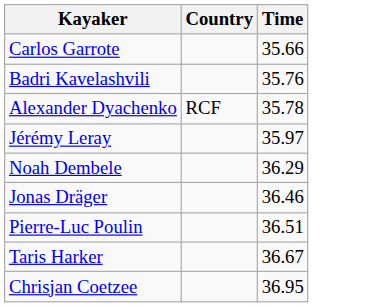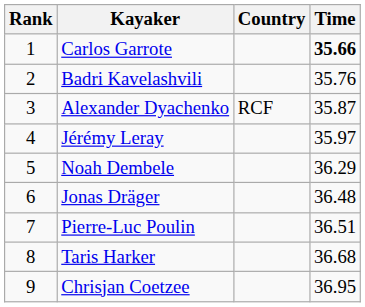 <table class="wikitable" style="text-align:center">
 <tr>
+<th>Rank</th>
 <th>Kayaker</th>
 <th>Country</th>
 <th>Time</th>
 </tr>
 <tr>
+<td>1</td>
 <td align="left"><a href='#'>Carlos Garrote</a></td>
 <td align="left"></td>
-<td>35.66</td>
+<td><strong>35.66</strong></td>
 </tr>
 <tr>
+<td>2</td>
 <td align="left"><a href='#'>Badri Kavelashvili</a></td>
 <td align="left"></td>
 <td>35.76</td>
 </tr>
 <tr>
+<td>3</td>
 <td align="left"><a href='#'>Alexander Dyachenko</a></td>
 <td align="left"> RCF</td>
-<td>35.78</td>
+<td>35.87</td>
 </tr>
 <tr>
+<td>4</td>
 <td align="left"><a href='#'>Jérémy Leray</a></td>
 <td align="left"></td>
 <td>35.97</td>
 </tr>
 <tr>
+<td>5</td>
 <td align="left"><a href='#'>Noah Dembele</a></td>
 <td align="left"></td>
 <td>36.29</td>
 </tr>
 <tr>
+<td>6</td>
 <td align="left"><a href='#'>Jonas Dräger</a></td>
 <td align="left"></td>
-<td>36.46</td>
+<td>36.48</td>
 </tr>
 <tr>
+<td>7</td>
 <td align="left"><a href='#'>Pierre-Luc Poulin</a></td>
 <td align="left"></td>
 <td>36.51</td>
 </tr>
 <tr>
+<td>8</td>
 <td align="left"><a href='#'>Taris Harker</a></td>
 <td align="left"></td>
-<td>36.67</td>
+<td>36.68</td>
 </tr>
 <tr>
+<td>9</td>
 <td align="left"><a href='#'>Chrisjan Coetzee</a></td>
 <td align="left"></td>
 <td>36.95</td>
 </tr>
 </table>
